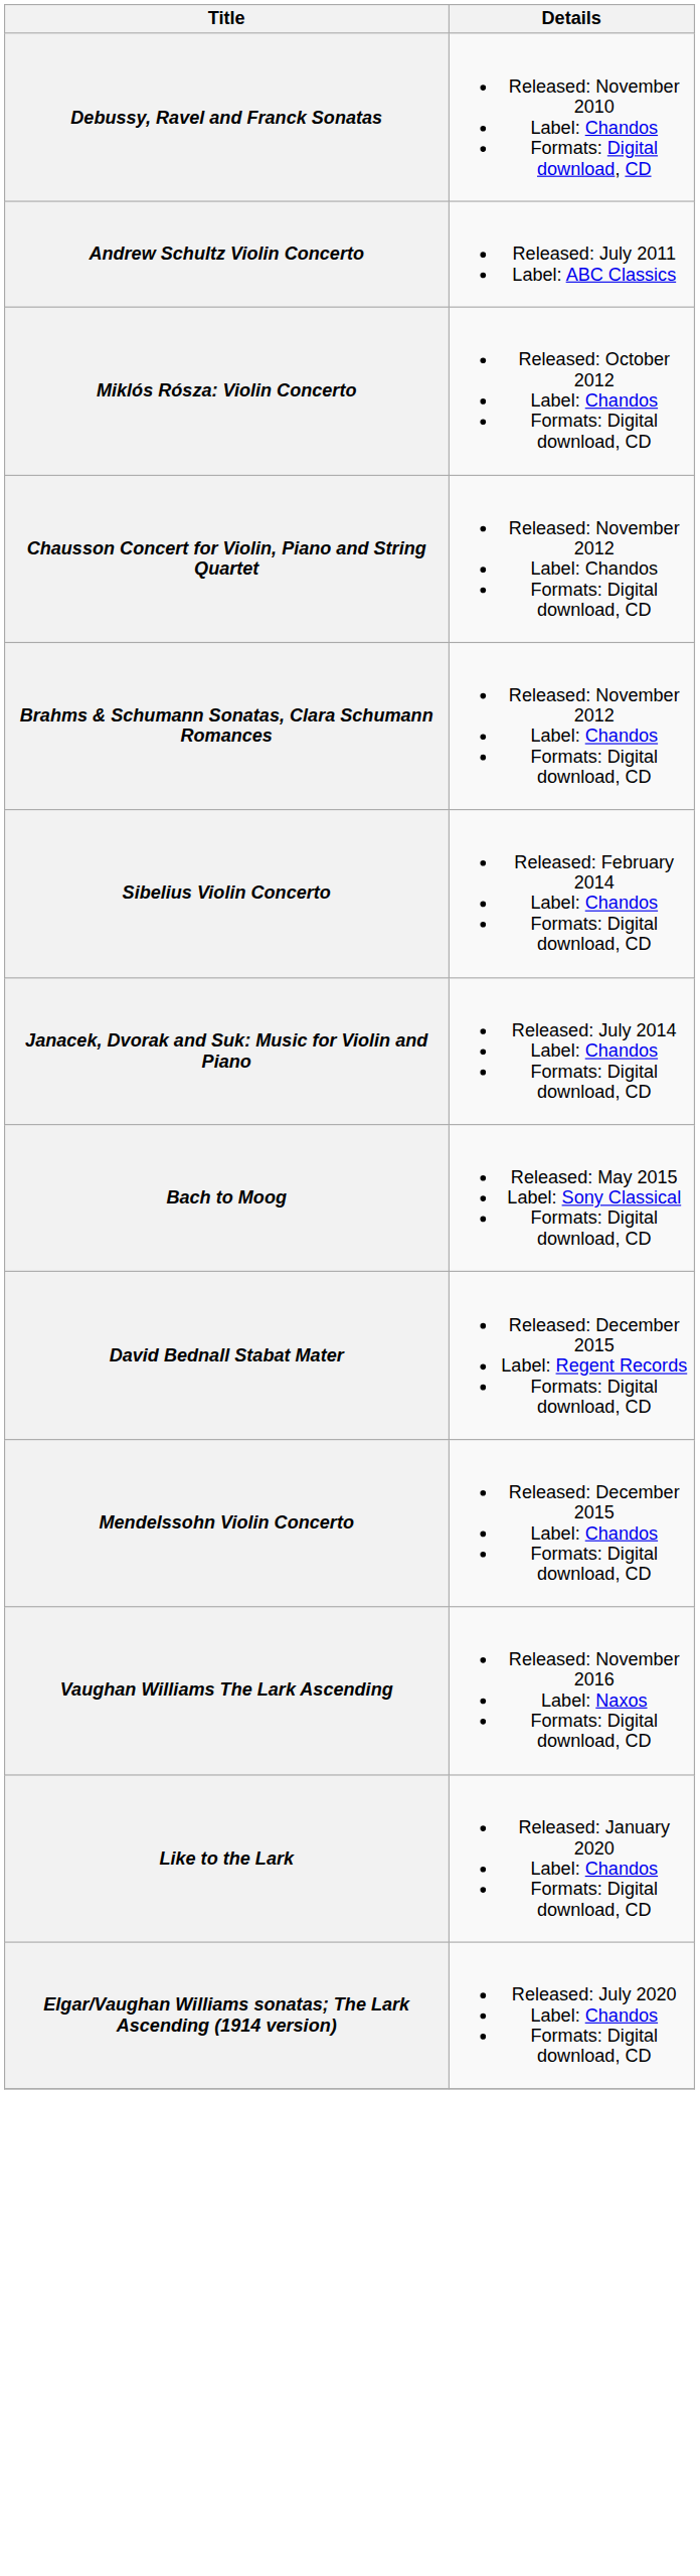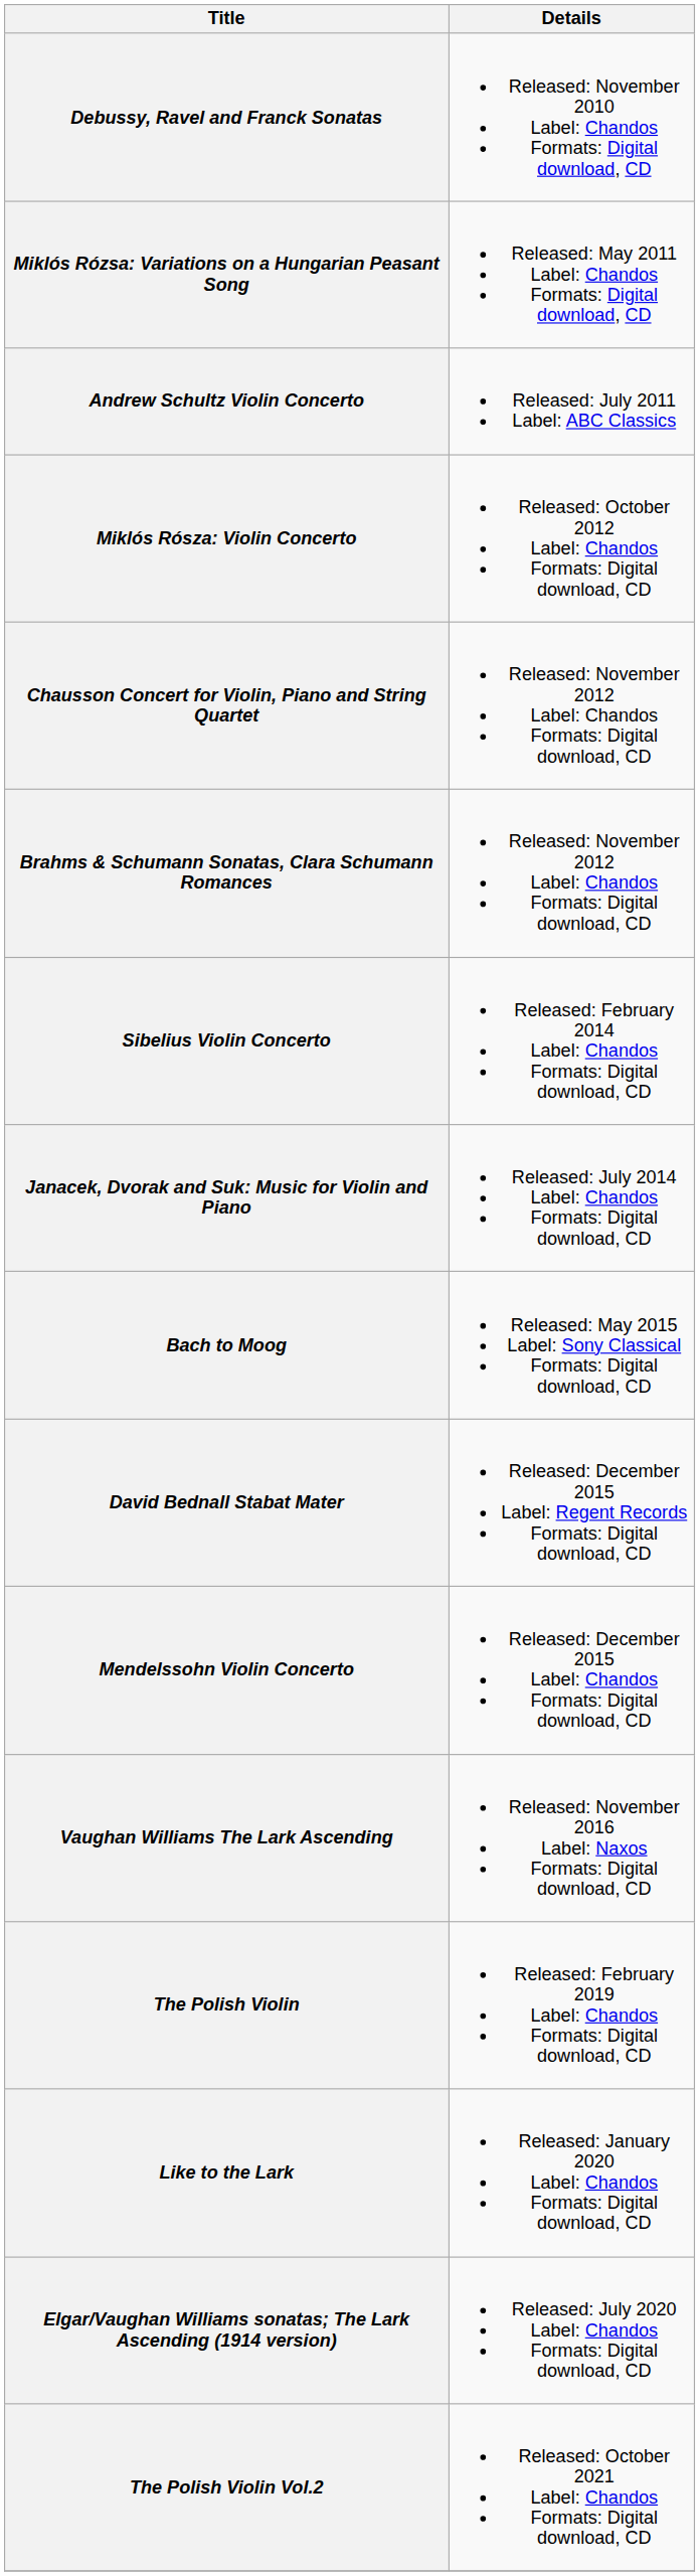 <table class="wikitable plainrowheaders" style="text-align:center;">
 <tr>
 <th scope="col">Title</th>
 <th scope="col">Details</th>
 </tr>
 <tr>
 <th scope="row"><em>Debussy, Ravel and Franck Sonatas</em></th>
 <td><br><ul><li>Released: November 2010</li><li>Label: <a href='#'>Chandos</a></li><li>Formats: <a href='#'>Digital download</a>, <a href='#'>CD</a></li></ul></td>
+</tr>
+<tr>
+<th scope="row"><em>Miklós Rózsa: Variations on a Hungarian Peasant Song</em></th>
+<td><br><ul><li>Released: May 2011</li><li>Label: <a href='#'>Chandos</a></li><li>Formats: <a href='#'>Digital download</a>, <a href='#'>CD</a></li></ul></td>
 </tr>
 <tr>
 <th scope="row"><em>Andrew Schultz Violin Concerto</em></th>
 <td><br><ul><li>Released: July 2011</li><li>Label: <a href='#'>ABC Classics</a></li></ul></td>
 </tr>
 <tr>
 <th scope="row"><em>Miklós Rósza: Violin Concerto</em></th>
 <td><br><ul><li>Released: October 2012</li><li>Label: <a href='#'>Chandos</a></li><li>Formats: Digital download, CD</li></ul></td>
 </tr>
 <tr>
 <th scope="row"><em>Chausson Concert for Violin, Piano and String Quartet</em></th>
 <td><br><ul><li>Released: November 2012</li><li>Label: Chandos</li><li>Formats: Digital download, CD</li></ul></td>
 </tr>
 <tr>
 <th scope="row"><em>Brahms & Schumann Sonatas, Clara Schumann Romances</em></th>
 <td><br><ul><li>Released: November 2012</li><li>Label: <a href='#'>Chandos</a></li><li>Formats: Digital download, CD</li></ul></td>
 </tr>
 <tr>
 <th scope="row"><em>Sibelius Violin Concerto</em></th>
 <td><br><ul><li>Released: February 2014</li><li>Label: <a href='#'>Chandos</a></li><li>Formats: Digital download, CD</li></ul></td>
 </tr>
 <tr>
 <th scope="row"><em>Janacek, Dvorak and Suk: Music for Violin and Piano</em></th>
 <td><br><ul><li>Released: July 2014</li><li>Label: <a href='#'>Chandos</a></li><li>Formats: Digital download, CD</li></ul></td>
 </tr>
 <tr>
 <th scope="row"><em>Bach to Moog</em></th>
 <td><br><ul><li>Released: May 2015</li><li>Label: <a href='#'>Sony Classical</a></li><li>Formats: Digital download, CD</li></ul></td>
 </tr>
 <tr>
 <th scope="row"><em>David Bednall Stabat Mater</em></th>
 <td><br><ul><li>Released: December 2015</li><li>Label: <a href='#'>Regent Records</a></li><li>Formats: Digital download, CD</li></ul></td>
 </tr>
 <tr>
 <th scope="row"><em>Mendelssohn Violin Concerto</em></th>
 <td><br><ul><li>Released: December 2015</li><li>Label: <a href='#'>Chandos</a></li><li>Formats: Digital download, CD</li></ul></td>
 </tr>
 <tr>
 <th scope="row"><em>Vaughan Williams The Lark Ascending</em></th>
 <td><br><ul><li>Released: November 2016</li><li>Label: <a href='#'>Naxos</a></li><li>Formats: Digital download, CD</li></ul></td>
 </tr>
 <tr>
+<th scope="row"><em>The Polish Violin</em> </th>
+<td><br><ul><li>Released: February 2019</li><li>Label: <a href='#'>Chandos</a></li><li>Formats: Digital download, CD</li></ul></td>
+</tr>
+<tr>
 <th scope="row"><em>Like to the Lark</em> </th>
 <td><br><ul><li>Released: January 2020</li><li>Label: <a href='#'>Chandos</a></li><li>Formats: Digital download, CD</li></ul></td>
 </tr>
 <tr>
 <th scope="row"><em>Elgar/Vaughan Williams sonatas; The Lark Ascending (1914 version)</em> </th>
 <td><br><ul><li>Released: July 2020</li><li>Label: <a href='#'>Chandos</a></li><li>Formats: Digital download, CD</li></ul></td>
 </tr>
 <tr>
+<th scope="row"><em>The Polish Violin Vol.2</em> </th>
+<td><br><ul><li>Released: October 2021</li><li>Label: <a href='#'>Chandos</a></li><li>Formats: Digital download, CD</li></ul></td>
+</tr>
+<tr>
 </tr>
 </table>
